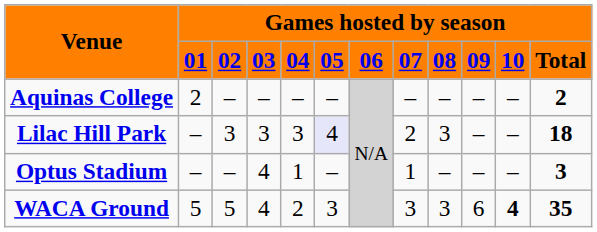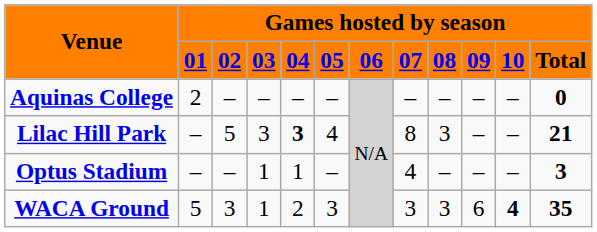 <table class="wikitable" style="font-size:100%">
 <tr>
 <th rowspan=2 style="background:#ff8000;">Venue</th>
 <th colspan="11" style="background:#ff8000;">Games hosted by season</th>
 </tr>
 <tr align=center style="background:#ff8000;">
 <td><strong><a href='#'><span>01</span></a></strong></td>
 <td><strong><a href='#'><span>02</span></a></strong></td>
 <td><strong><a href='#'><span>03</span></a></strong></td>
 <td><strong><a href='#'><span>04</span></a></strong></td>
 <td><strong><a href='#'><span>05</span></a></strong></td>
 <td><strong><a href='#'><span>06</span></a></strong></td>
 <td><strong><a href='#'><span>07</span></a></strong></td>
 <td><strong><a href='#'><span>08</span></a></strong></td>
 <td><strong><a href='#'><span>09</span></a></strong></td>
 <td><strong><a href='#'><span>10</span></a></strong></td>
 <td style="color:black"><strong>Total</strong></td>
 </tr>
 <tr align=center>
 <td><strong><a href='#'>Aquinas College</a></strong></td>
 <td>2</td>
 <td>–</td>
 <td>–</td>
 <td>–</td>
 <td>–</td>
 <td rowspan="4" style="background:lightgray"><small>N/A</small></td>
 <td>–</td>
 <td>–</td>
 <td>–</td>
 <td>–</td>
-<td><strong>2</strong></td>
+<td><strong>0</strong></td>
 </tr>
 <tr align=center>
 <td><strong><a href='#'>Lilac Hill Park</a></strong></td>
 <td>–</td>
+<td>5</td>
 <td>3</td>
-<td>3</td>
-<td>3</td>
-<td style="background: lavender;">4</td>
-<td>2</td>
+<td><strong>3</strong></td>
+<td>4</td>
+<td>8</td>
 <td>3</td>
 <td>–</td>
 <td>–</td>
-<td><strong>18</strong></td>
+<td><strong>21</strong></td>
 </tr>
 <tr align=center>
 <td><strong><a href='#'>Optus Stadium</a></strong></td>
 <td>–</td>
 <td>–</td>
-<td>4</td>
+<td>1</td>
 <td>1</td>
 <td>–</td>
-<td>1</td>
+<td>4</td>
 <td>–</td>
 <td>–</td>
 <td>–</td>
 <td><strong>3</strong></td>
 </tr>
 <tr align=center>
 <td><strong><a href='#'>WACA Ground</a></strong></td>
 <td>5</td>
-<td>5</td>
-<td>4</td>
+<td>3</td>
+<td>1</td>
 <td>2</td>
 <td>3</td>
 <td>3</td>
 <td>3</td>
 <td>6</td>
 <td><strong>4</strong></td>
 <td><strong>35</strong></td>
 </tr>
 </table>
